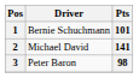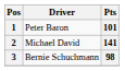 <table class="wikitable" style="font-size: 85%;; text-align:center;">
 <tr valign="top">
 <th valign="middle">Pos</th>
 <th valign="middle">Driver</th>
 <th valign="middle">Pts</th>
 </tr>
 <tr>
 <th>1</th>
-<td align="left"> Bernie Schuchmann</td>
+<td align="left"> Peter Baron</td>
 <th>101</th>
 </tr>
 <tr>
 <th>2</th>
 <td align="left"> Michael David</td>
 <th>141</th>
 </tr>
 <tr>
 <th>3</th>
-<td align="left"> Peter Baron</td>
+<td align="left"> Bernie Schuchmann</td>
 <th>98</th>
 </tr>
 <tr>
 </tr>
 </table>
